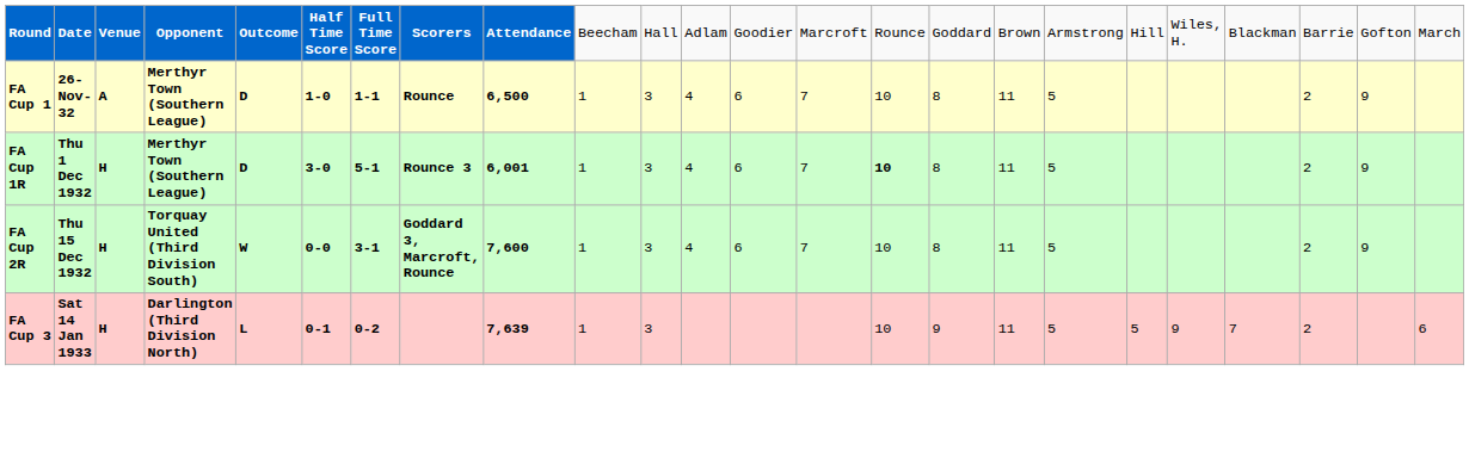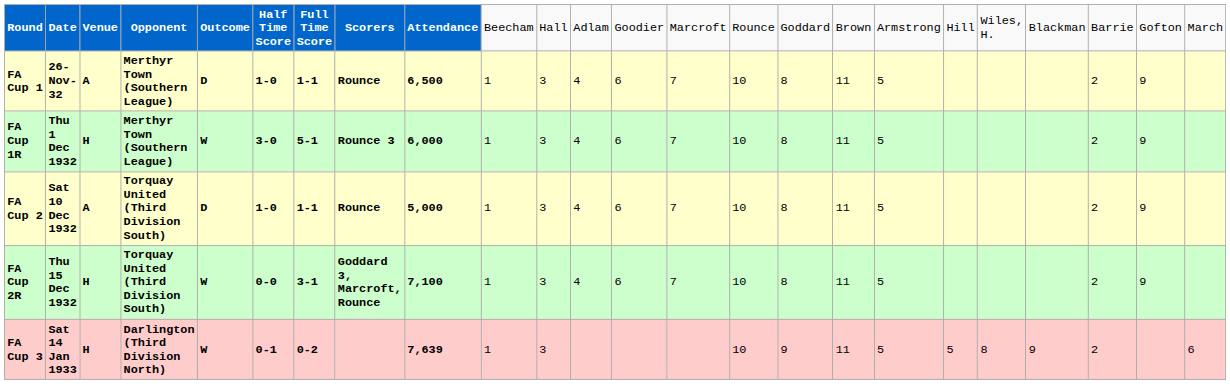 <table class="wikitable">
 <tr>
 <th ! style="background:#0066CC; color:#FFFFFF; text-align:center;">Round</th>
 <th ! style="background:#0066CC; color:#FFFFFF; text-align:center;">Date</th>
 <th ! style="background:#0066CC; color:#FFFFFF; text-align:center;">Venue</th>
 <th ! style="background:#0066CC; color:#FFFFFF; text-align:center;">Opponent</th>
 <th ! style="background:#0066CC; color:#FFFFFF; text-align:center;">Outcome</th>
 <th ! style="background:#0066CC; color:#FFFFFF; text-align:center;">Half Time Score</th>
 <th ! style="background:#0066CC; color:#FFFFFF; text-align:center;">Full Time Score</th>
 <th ! style="background:#0066CC; color:#FFFFFF; text-align:center;">Scorers</th>
 <th ! style="background:#0066CC; color:#FFFFFF; text-align:center;">Attendance</th>
 <td>Beecham</td>
 <td>Hall</td>
 <td>Adlam</td>
 <td>Goodier</td>
 <td>Marcroft</td>
 <td>Rounce</td>
 <td>Goddard</td>
 <td>Brown</td>
 <td>Armstrong</td>
 <td>Hill</td>
 <td>Wiles, H.</td>
 <td>Blackman</td>
 <td>Barrie</td>
 <td>Gofton</td>
 <td>March</td>
 </tr>
 <tr bgcolor="#FFFFCC">
 <td><strong>FA Cup 1</strong></td>
 <td><strong>26-Nov-32</strong></td>
 <td><strong>A</strong></td>
 <td><strong>Merthyr Town (Southern League)</strong></td>
 <td><strong>D</strong></td>
 <td><strong>1-0</strong></td>
 <td><strong>1-1</strong></td>
 <td><strong>Rounce</strong></td>
 <td><strong>6,500</strong></td>
 <td>1</td>
 <td>3</td>
 <td>4</td>
 <td>6</td>
 <td>7</td>
 <td>10</td>
 <td>8</td>
 <td>11</td>
 <td>5</td>
 <td></td>
 <td></td>
 <td></td>
 <td>2</td>
 <td>9</td>
 <td></td>
 </tr>
 <tr bgcolor="#CCFFCC">
 <td><strong>FA Cup 1R</strong></td>
 <td><strong>Thu 1 Dec 1932</strong></td>
 <td><strong>H</strong></td>
 <td><strong>Merthyr Town (Southern League)</strong></td>
-<td><strong>D</strong></td>
+<td><strong>W</strong></td>
 <td><strong>3-0</strong></td>
 <td><strong>5-1</strong></td>
 <td><strong>Rounce 3</strong></td>
-<td><strong>6,001</strong></td>
+<td><strong>6,000</strong></td>
 <td>1</td>
 <td>3</td>
 <td>4</td>
 <td>6</td>
 <td>7</td>
-<td><strong>10</strong></td>
+<td>10</td>
+<td>8</td>
+<td>11</td>
+<td>5</td>
+<td></td>
+<td></td>
+<td></td>
+<td>2</td>
+<td>9</td>
+<td></td>
+</tr>
+<tr bgcolor="#FFFFCC">
+<td><strong>FA Cup 2</strong></td>
+<td><strong>Sat 10 Dec 1932</strong></td>
+<td><strong>A</strong></td>
+<td><strong>Torquay United (Third Division South)</strong></td>
+<td><strong>D</strong></td>
+<td><strong>1-0</strong></td>
+<td><strong>1-1</strong></td>
+<td><strong>Rounce</strong></td>
+<td><strong>5,000</strong></td>
+<td>1</td>
+<td>3</td>
+<td>4</td>
+<td>6</td>
+<td>7</td>
+<td>10</td>
 <td>8</td>
 <td>11</td>
 <td>5</td>
 <td></td>
 <td></td>
 <td></td>
 <td>2</td>
 <td>9</td>
 <td></td>
 </tr>
 <tr bgcolor="#CCFFCC">
 <td><strong>FA Cup 2R</strong></td>
 <td><strong>Thu 15 Dec 1932</strong></td>
 <td><strong>H</strong></td>
 <td><strong>Torquay United (Third Division South)</strong></td>
 <td><strong>W</strong></td>
 <td><strong>0-0</strong></td>
 <td><strong>3-1</strong></td>
 <td><strong>Goddard 3, Marcroft, Rounce</strong></td>
-<td><strong>7,600</strong></td>
+<td><strong>7,100</strong></td>
 <td>1</td>
 <td>3</td>
 <td>4</td>
 <td>6</td>
 <td>7</td>
 <td>10</td>
 <td>8</td>
 <td>11</td>
 <td>5</td>
 <td></td>
 <td></td>
 <td></td>
 <td>2</td>
 <td>9</td>
 <td></td>
 </tr>
 <tr bgcolor="#FFCCCC">
 <td><strong>FA Cup 3</strong></td>
 <td><strong>Sat 14 Jan 1933</strong></td>
 <td><strong>H</strong></td>
 <td><strong>Darlington (Third Division North)</strong></td>
-<td><strong>L</strong></td>
+<td><strong>W</strong></td>
 <td><strong>0-1</strong></td>
 <td><strong>0-2</strong></td>
 <td></td>
 <td><strong>7,639</strong></td>
 <td>1</td>
 <td>3</td>
 <td></td>
 <td></td>
 <td></td>
 <td>10</td>
 <td>9</td>
 <td>11</td>
 <td>5</td>
 <td>5</td>
+<td>8</td>
 <td>9</td>
-<td>7</td>
 <td>2</td>
 <td></td>
 <td>6</td>
 </tr>
 </table>
